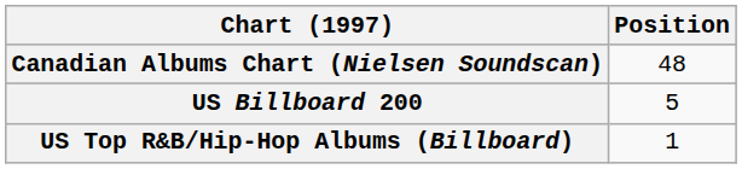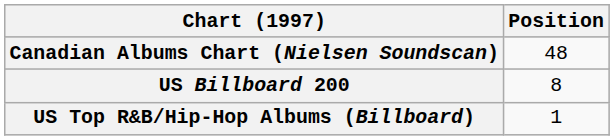 <table class="wikitable sortable plainrowheaders">
 <tr>
 <th>Chart (1997)</th>
 <th>Position</th>
 </tr>
 <tr>
 <th scope="row">Canadian Albums Chart (<em>Nielsen Soundscan</em>)</th>
 <td align=center>48</td>
 </tr>
 <tr>
 <th scope="row">US <em>Billboard</em> 200</th>
-<td align=center>5</td>
+<td align=center>8</td>
 </tr>
 <tr>
 <th scope="row">US Top R&B/Hip-Hop Albums (<em>Billboard</em>)</th>
 <td align=center>1</td>
 </tr>
 </table>
